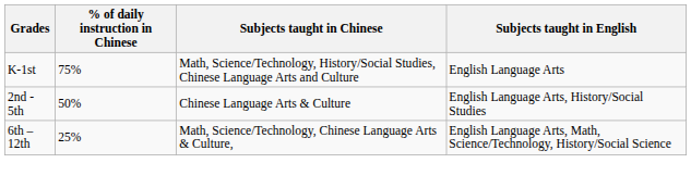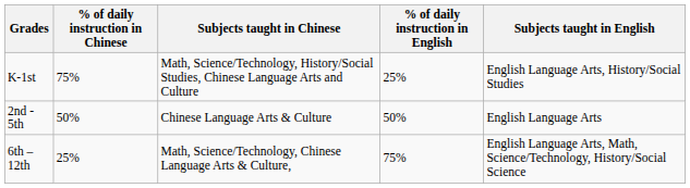 <table class="wikitable">
 <tr>
 <th>Grades</th>
 <th>% of daily instruction in Chinese</th>
 <th>Subjects taught in Chinese</th>
+<th>% of daily instruction in English</th>
 <th>Subjects taught in English</th>
 </tr>
 <tr>
 <td>K-1st</td>
 <td>75%</td>
 <td>Math, Science/Technology, History/Social Studies, Chinese Language Arts and Culture</td>
-<td>English Language Arts</td>
+<td>25%</td>
+<td>English Language Arts, History/Social Studies</td>
 </tr>
 <tr>
 <td>2nd - 5th</td>
 <td>50%</td>
 <td>Chinese Language Arts & Culture</td>
-<td>English Language Arts, History/Social Studies</td>
+<td>50%</td>
+<td>English Language Arts</td>
 </tr>
 <tr>
 <td>6th – 12th</td>
 <td>25%</td>
 <td>Math, Science/Technology, Chinese Language Arts & Culture,</td>
+<td>75%</td>
 <td>English Language Arts, Math, Science/Technology, History/Social Science</td>
 </tr>
 </table>
